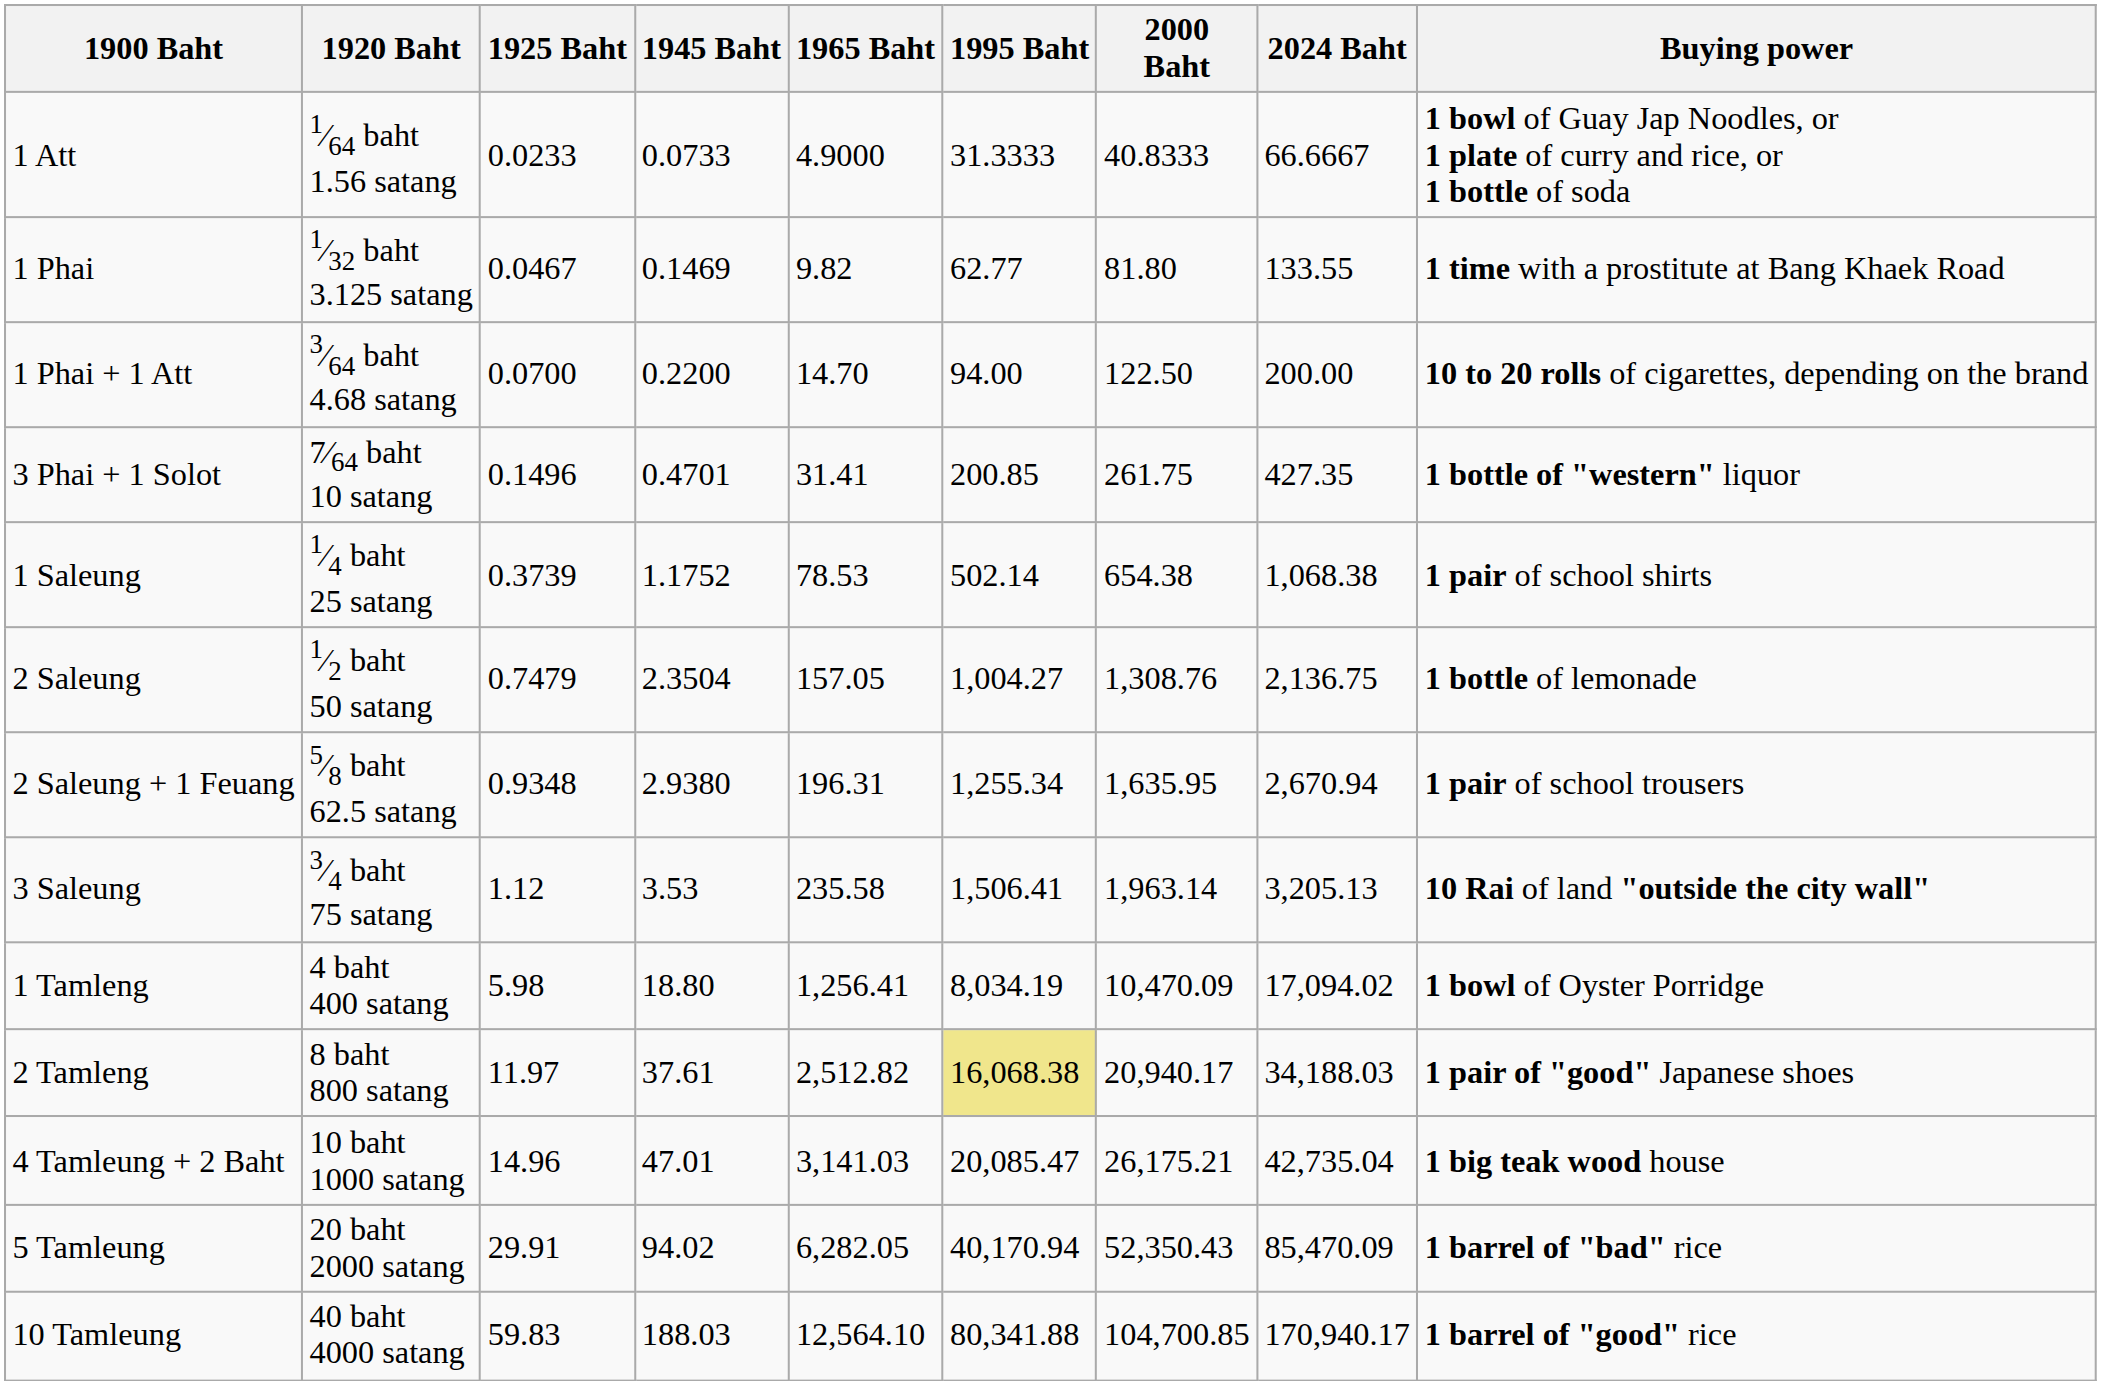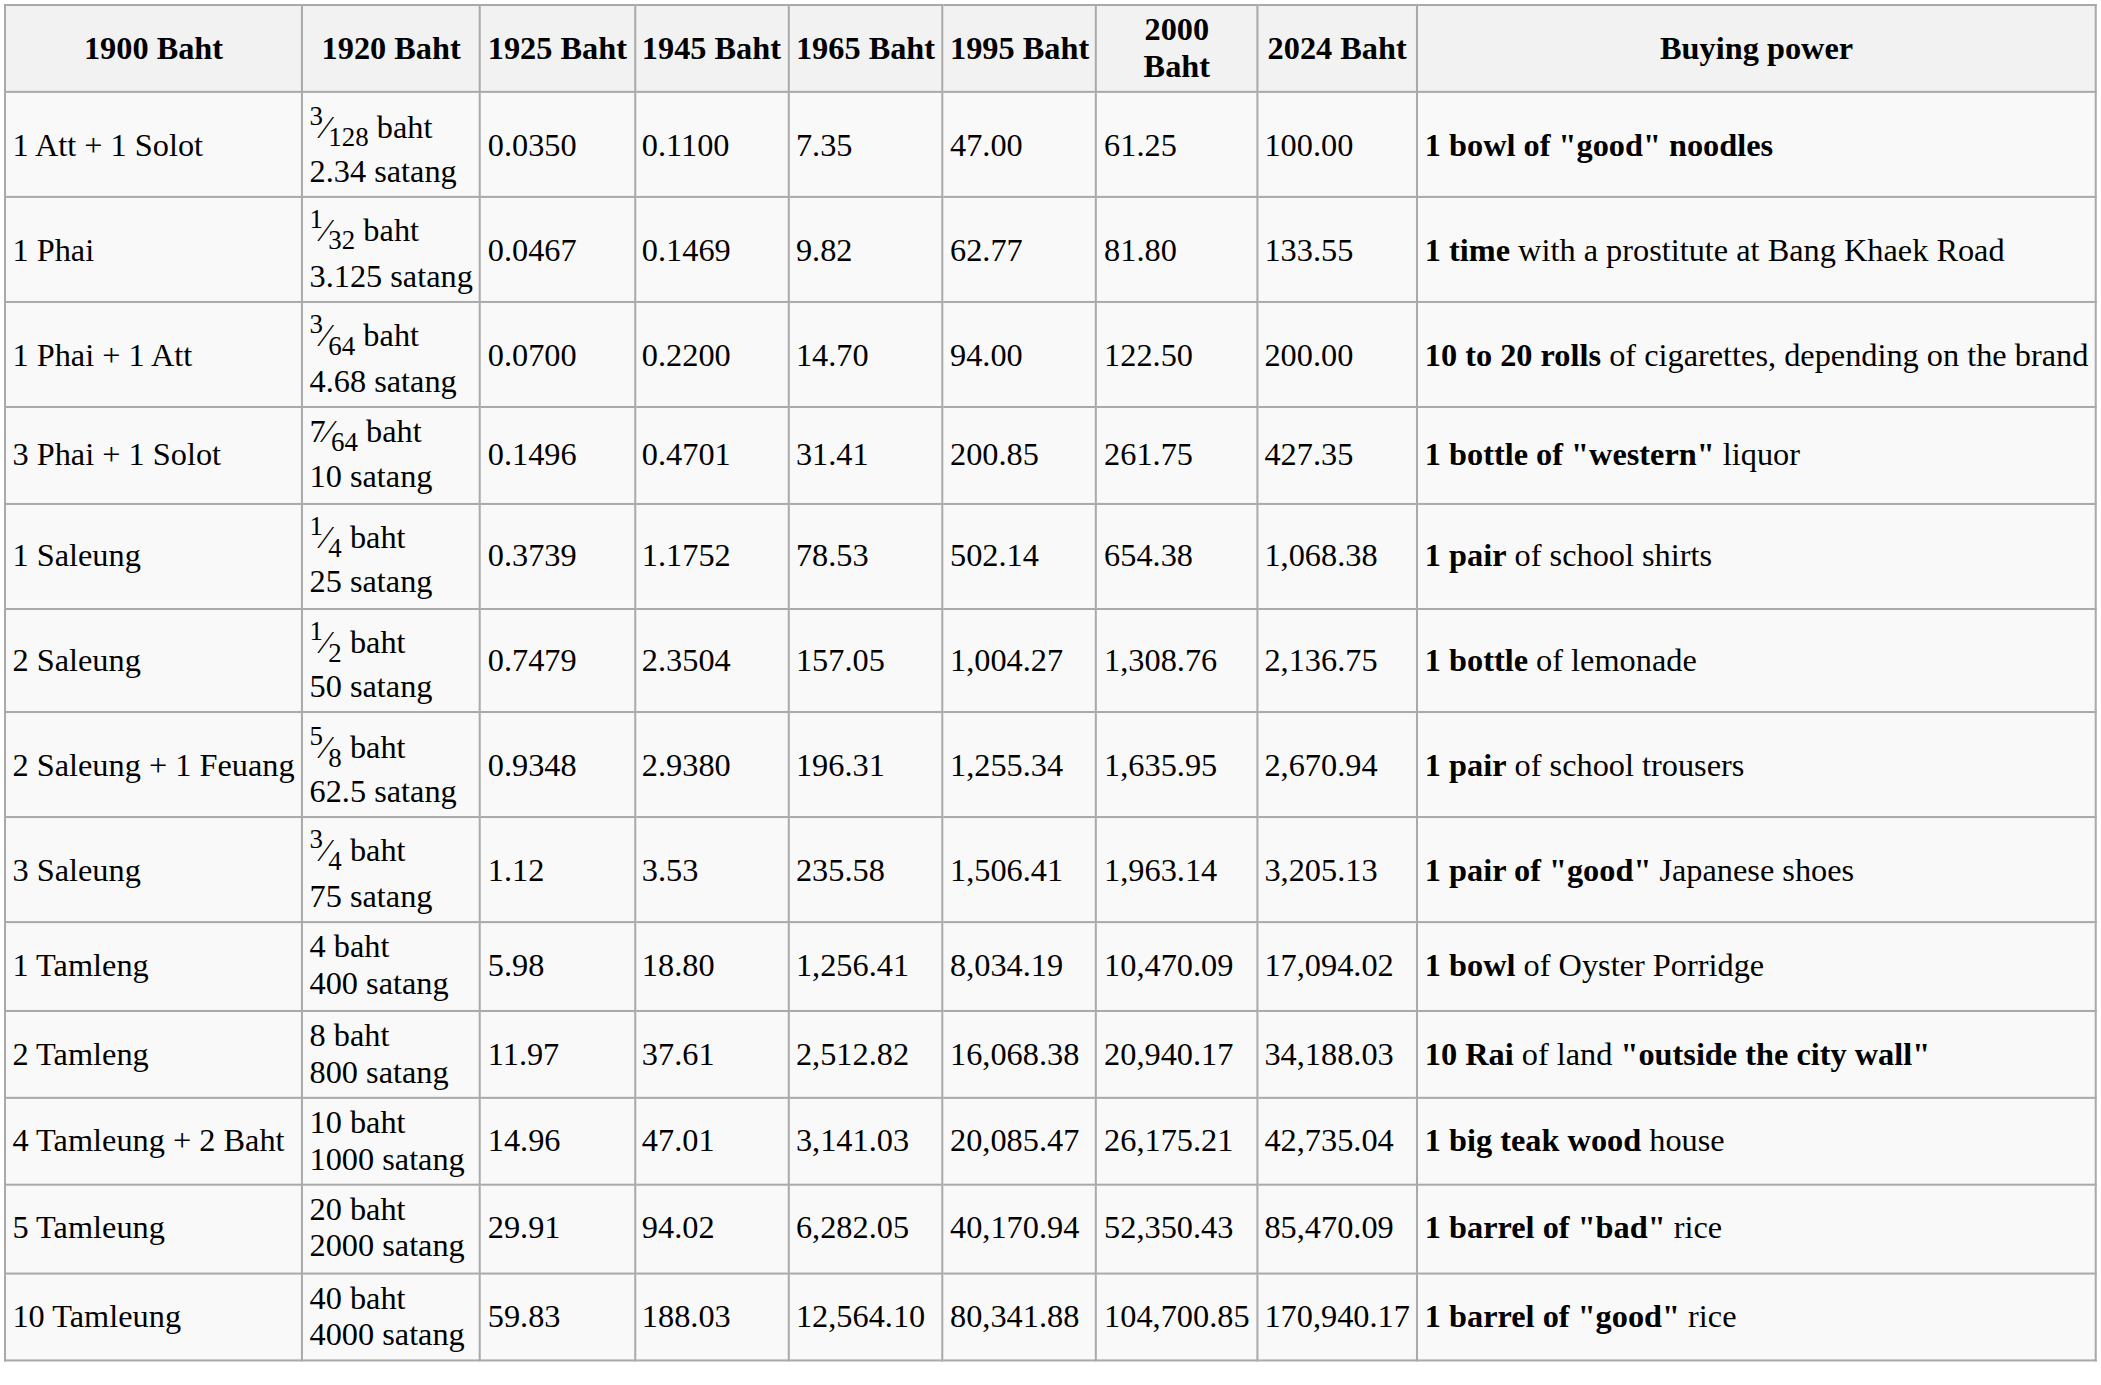 <table class="wikitable">
 <tr>
 <th>1900 Baht</th>
 <th>1920 Baht</th>
 <th>1925 Baht</th>
 <th>1945 Baht</th>
 <th>1965 Baht</th>
 <th>1995 Baht</th>
 <th>2000<br>Baht</th>
 <th>2024 Baht</th>
 <th>Buying power</th>
 </tr>
 <tr>
-<td>1 Att</td>
-<td><sup>1</sup>⁄<sub>64</sub> baht<br>1.56 satang</td>
-<td>0.0233</td>
-<td>0.0733</td>
-<td>4.9000</td>
-<td>31.3333</td>
-<td>40.8333</td>
-<td>66.6667</td>
-<td><strong>1 bowl</strong> of Guay Jap Noodles, or<br><strong>1 plate</strong> of curry and rice, or<br><strong>1 bottle</strong> of soda</td>
+<td>1 Att + 1 Solot</td>
+<td><sup>3</sup>⁄<sub>128</sub> baht<br>2.34 satang</td>
+<td>0.0350</td>
+<td>0.1100</td>
+<td>7.35</td>
+<td>47.00</td>
+<td>61.25</td>
+<td>100.00</td>
+<td><strong>1 bowl of "good" noodles</strong></td>
 </tr>
 <tr>
 <td>1 Phai</td>
 <td><sup>1</sup>⁄<sub>32</sub> baht<br>3.125 satang</td>
 <td>0.0467</td>
 <td>0.1469</td>
 <td>9.82</td>
 <td>62.77</td>
 <td>81.80</td>
 <td>133.55</td>
 <td><strong>1 time</strong> with a prostitute at Bang Khaek Road</td>
 </tr>
 <tr>
 <td>1 Phai + 1 Att</td>
 <td><sup>3</sup>⁄<sub>64</sub> baht<br>4.68  satang</td>
 <td>0.0700</td>
 <td>0.2200</td>
 <td>14.70</td>
 <td>94.00</td>
 <td>122.50</td>
 <td>200.00</td>
 <td><strong>10 to 20 rolls</strong> of cigarettes, depending on the brand</td>
 </tr>
 <tr>
 <td>3 Phai + 1 Solot</td>
 <td>7⁄<sub>64</sub> baht<br>10 satang</td>
 <td>0.1496</td>
 <td>0.4701</td>
 <td>31.41</td>
 <td>200.85</td>
 <td>261.75</td>
 <td>427.35</td>
 <td><strong>1 bottle of "western"</strong> liquor</td>
 </tr>
 <tr>
 <td>1 Saleung</td>
 <td><sup>1</sup>⁄<sub>4</sub> baht<br>25 satang</td>
 <td>0.3739</td>
 <td>1.1752</td>
 <td>78.53</td>
 <td>502.14</td>
 <td>654.38</td>
 <td>1,068.38</td>
 <td><strong>1 pair</strong> of school shirts</td>
 </tr>
 <tr>
 <td>2 Saleung</td>
 <td><sup>1</sup>⁄<sub>2</sub> baht<br>50 satang</td>
 <td>0.7479</td>
 <td>2.3504</td>
 <td>157.05</td>
 <td>1,004.27</td>
 <td>1,308.76</td>
 <td>2,136.75</td>
 <td><strong>1 bottle</strong> of lemonade</td>
 </tr>
 <tr>
 <td>2 Saleung + 1 Feuang</td>
 <td><sup>5</sup>⁄<sub>8</sub> baht<br>62.5  satang</td>
 <td>0.9348</td>
 <td>2.9380</td>
 <td>196.31</td>
 <td>1,255.34</td>
 <td>1,635.95</td>
 <td>2,670.94</td>
 <td><strong>1 pair</strong> of school trousers</td>
 </tr>
 <tr>
 <td>3 Saleung</td>
 <td><sup>3</sup>⁄<sub>4</sub> baht<br>75 satang</td>
 <td>1.12</td>
 <td>3.53</td>
 <td>235.58</td>
 <td>1,506.41</td>
 <td>1,963.14</td>
 <td>3,205.13</td>
-<td><strong>10 Rai</strong> of land <strong>"outside the city wall"</strong></td>
+<td><strong>1 pair of "good"</strong> Japanese shoes</td>
 </tr>
 <tr>
 <td>1 Tamleng</td>
 <td>4 baht<br>400 satang</td>
 <td>5.98</td>
 <td>18.80</td>
 <td>1,256.41</td>
 <td>8,034.19</td>
 <td>10,470.09</td>
 <td>17,094.02</td>
 <td><strong>1 bowl</strong> of Oyster Porridge</td>
 </tr>
 <tr>
 <td>2 Tamleng</td>
 <td>8 baht<br>800 satang</td>
 <td>11.97</td>
 <td>37.61</td>
 <td>2,512.82</td>
-<td style="background: khaki;">16,068.38</td>
+<td>16,068.38</td>
 <td>20,940.17</td>
 <td>34,188.03</td>
-<td><strong>1 pair of "good"</strong> Japanese shoes</td>
+<td><strong>10 Rai</strong> of land <strong>"outside the city wall"</strong></td>
 </tr>
 <tr>
 <td>4 Tamleung + 2 Baht</td>
 <td>10 baht<br>1000 satang</td>
 <td>14.96</td>
 <td>47.01</td>
 <td>3,141.03</td>
 <td>20,085.47</td>
 <td>26,175.21</td>
 <td>42,735.04</td>
 <td><strong>1 big teak wood</strong> house</td>
 </tr>
 <tr>
 <td>5 Tamleung</td>
 <td>20 baht<br>2000 satang</td>
 <td>29.91</td>
 <td>94.02</td>
 <td>6,282.05</td>
 <td>40,170.94</td>
 <td>52,350.43</td>
 <td>85,470.09</td>
 <td><strong>1</strong> <strong>barrel of "bad"</strong> rice</td>
 </tr>
 <tr>
 <td>10 Tamleung</td>
 <td>40 baht<br>4000 satang</td>
 <td>59.83</td>
 <td>188.03</td>
 <td>12,564.10</td>
 <td>80,341.88</td>
 <td>104,700.85</td>
 <td>170,940.17</td>
 <td><strong>1 barrel of "good"</strong> rice</td>
 </tr>
 </table>
